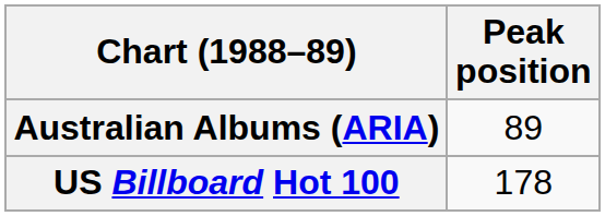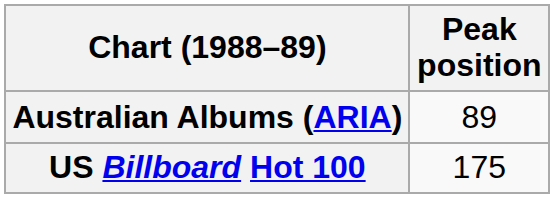 <table class="wikitable sortable plainrowheaders" style="text-align:center">
 <tr>
 <th>Chart (1988–89)</th>
 <th>Peak<br>position</th>
 </tr>
 <tr>
 <th scope="row">Australian Albums (<a href='#'>ARIA</a>)</th>
 <td style="text-align:center;">89</td>
 </tr>
 <tr>
 </tr>
 <tr>
 <th scope="row">US <em><a href='#'>Billboard</a></em> <a href='#'>Hot 100</a></th>
-<td style="text-align:center;">178</td>
+<td style="text-align:center;">175</td>
 </tr>
 </table>
